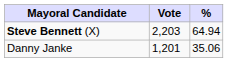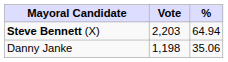 <table class="wikitable">
 <tr>
 <th style="background:#ddf; width:200px;">Mayoral Candidate</th>
 <th style="background:#ddf; width:50px;">Vote</th>
 <th style="background:#ddf; width:30px;">%</th>
 </tr>
 <tr>
 <td><strong>Steve Bennett</strong> (X)</td>
 <td>2,203</td>
 <td>64.94</td>
 </tr>
 <tr>
 <td>Danny Janke</td>
-<td>1,201</td>
+<td>1,198</td>
 <td>35.06</td>
 </tr>
 </table>
